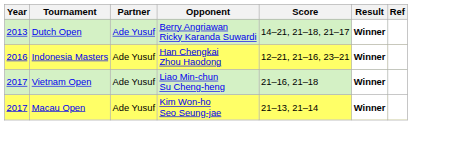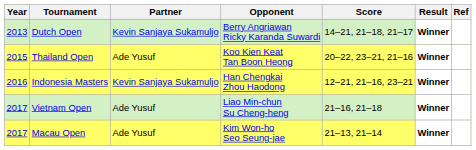 <table class="sortable wikitable" style="font-size: 90%">
 <tr>
 <th>Year</th>
 <th>Tournament</th>
 <th>Partner</th>
 <th>Opponent</th>
 <th>Score</th>
 <th>Result</th>
 <th>Ref</th>
 </tr>
 <tr style="background:#D4F1C5">
 <td align="center"><a href='#'>2013</a></td>
 <td align="left"><a href='#'>Dutch Open</a></td>
-<td align="left"> <a href='#'>Ade Yusuf</a></td>
+<td align="left"> <a href='#'>Kevin Sanjaya Sukamuljo</a></td>
 <td align="left"> <a href='#'>Berry Angriawan</a><br> <a href='#'>Ricky Karanda Suwardi</a></td>
 <td align="left">14–21, 21–18, 21–17</td>
 <td style="text-align:left; background:white"> <strong>Winner</strong></td>
 <td style="text-align:center; background:white"></td>
 </tr>
 <tr style="background:#FFFF67">
+<td align="center"><a href='#'>2015</a></td>
+<td align="left"><a href='#'>Thailand Open</a></td>
+<td align="left"> Ade Yusuf</td>
+<td align="left"> <a href='#'>Koo Kien Keat</a><br> <a href='#'>Tan Boon Heong</a></td>
+<td align="left">20–22, 23–21, 21–16</td>
+<td style="text-align:left; background:white"> <strong>Winner</strong></td>
+<td style="text-align:center; background:white"></td>
+</tr>
+<tr style="background:#FFFF67">
 <td align="center"><a href='#'>2016</a></td>
 <td align="left"><a href='#'>Indonesia Masters</a></td>
-<td align="left"> Ade Yusuf</td>
+<td align="left"> <a href='#'>Kevin Sanjaya Sukamuljo</a></td>
 <td align="left"> <a href='#'>Han Chengkai</a><br> <a href='#'>Zhou Haodong</a></td>
 <td align="left">12–21, 21–16, 23–21</td>
 <td style="text-align:left; background:white"> <strong>Winner</strong></td>
 <td style="text-align:center; background:white"></td>
 </tr>
 <tr style="background:#D4F1C5">
 <td align="center"><a href='#'>2017</a></td>
 <td align="left"><a href='#'>Vietnam Open</a></td>
 <td align="left"> Ade Yusuf</td>
 <td align="left"> <a href='#'>Liao Min-chun</a><br> <a href='#'>Su Cheng-heng</a></td>
 <td align="left">21–16, 21–18</td>
 <td style="text-align:left; background:white"> <strong>Winner</strong></td>
 <td style="text-align:center; background:white"></td>
 </tr>
 <tr style="background:#FFFF67">
 <td align="center"><a href='#'>2017</a></td>
 <td align="left"><a href='#'>Macau Open</a></td>
 <td align="left"> Ade Yusuf</td>
 <td align="left"> <a href='#'>Kim Won-ho</a><br> <a href='#'>Seo Seung-jae</a></td>
 <td align="left">21–13, 21–14</td>
 <td style="text-align:left; background:white"> <strong>Winner</strong></td>
 <td style="text-align:center; background:white"></td>
 </tr>
 </table>
